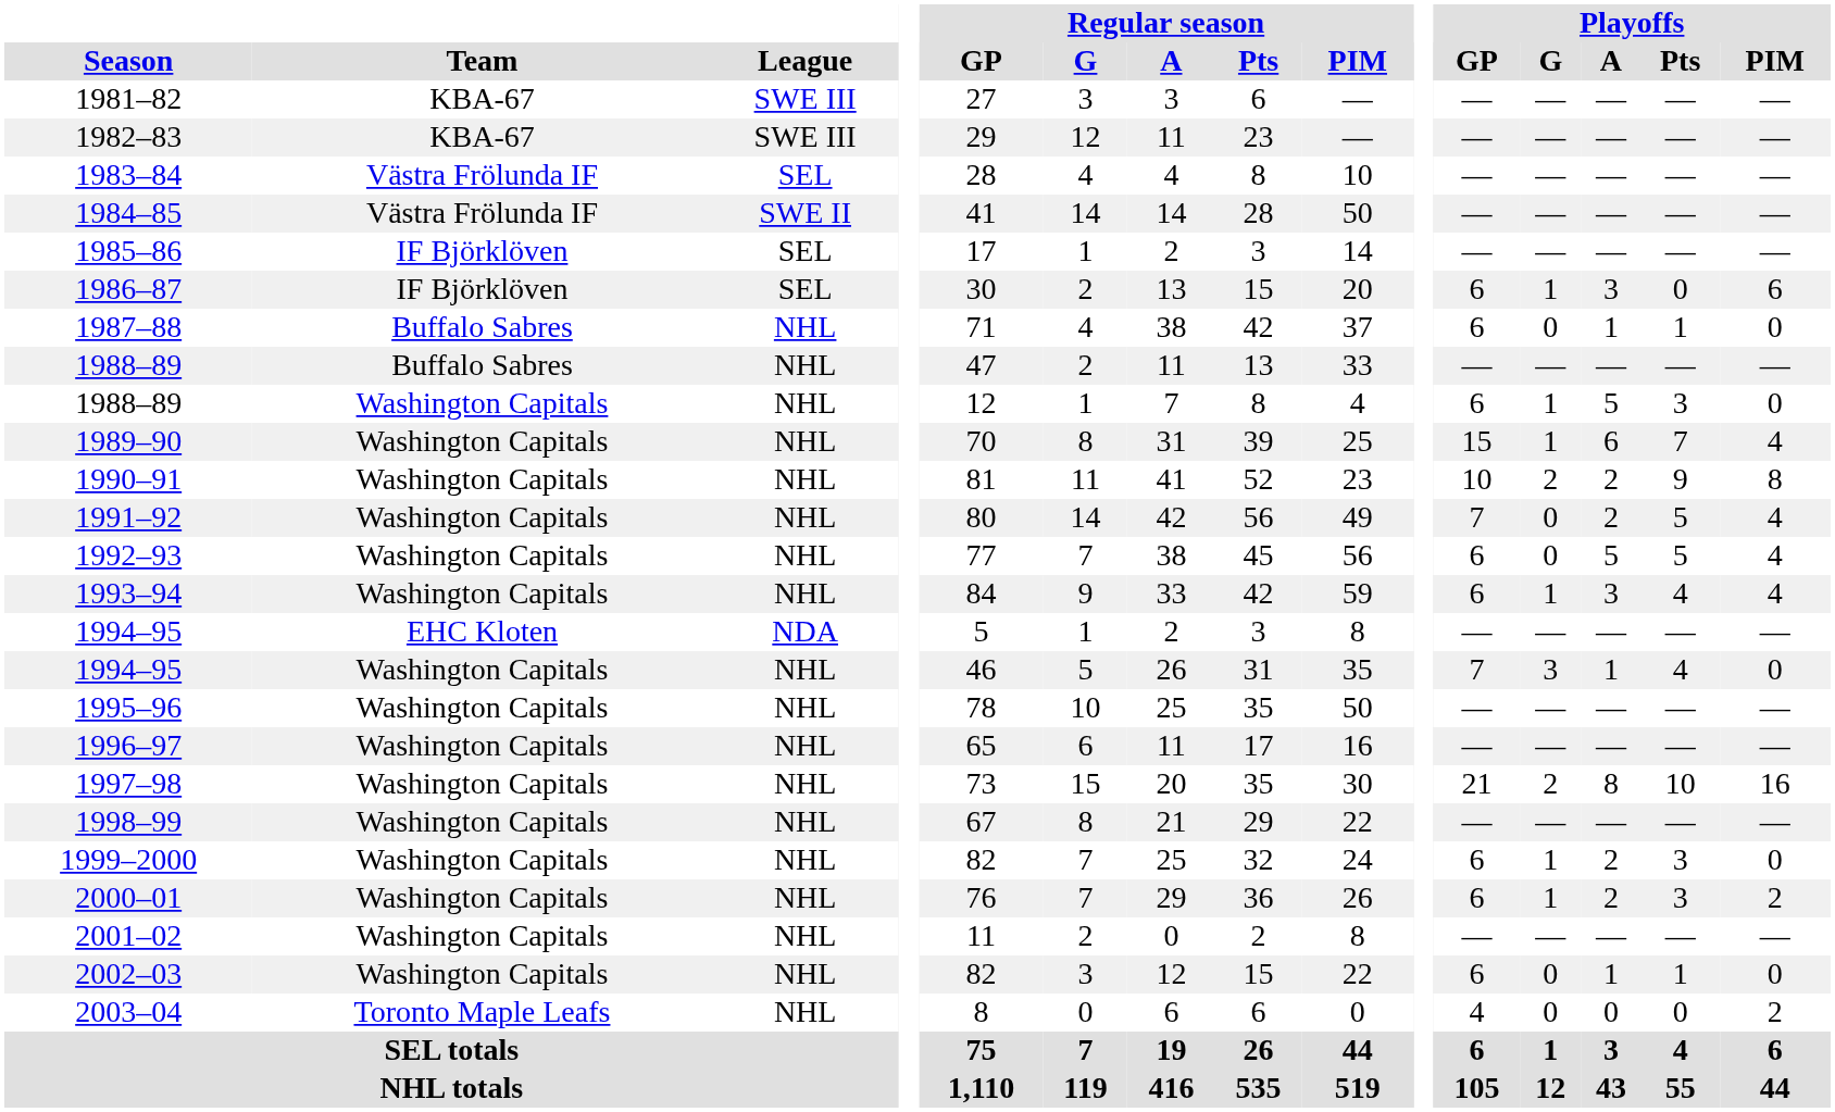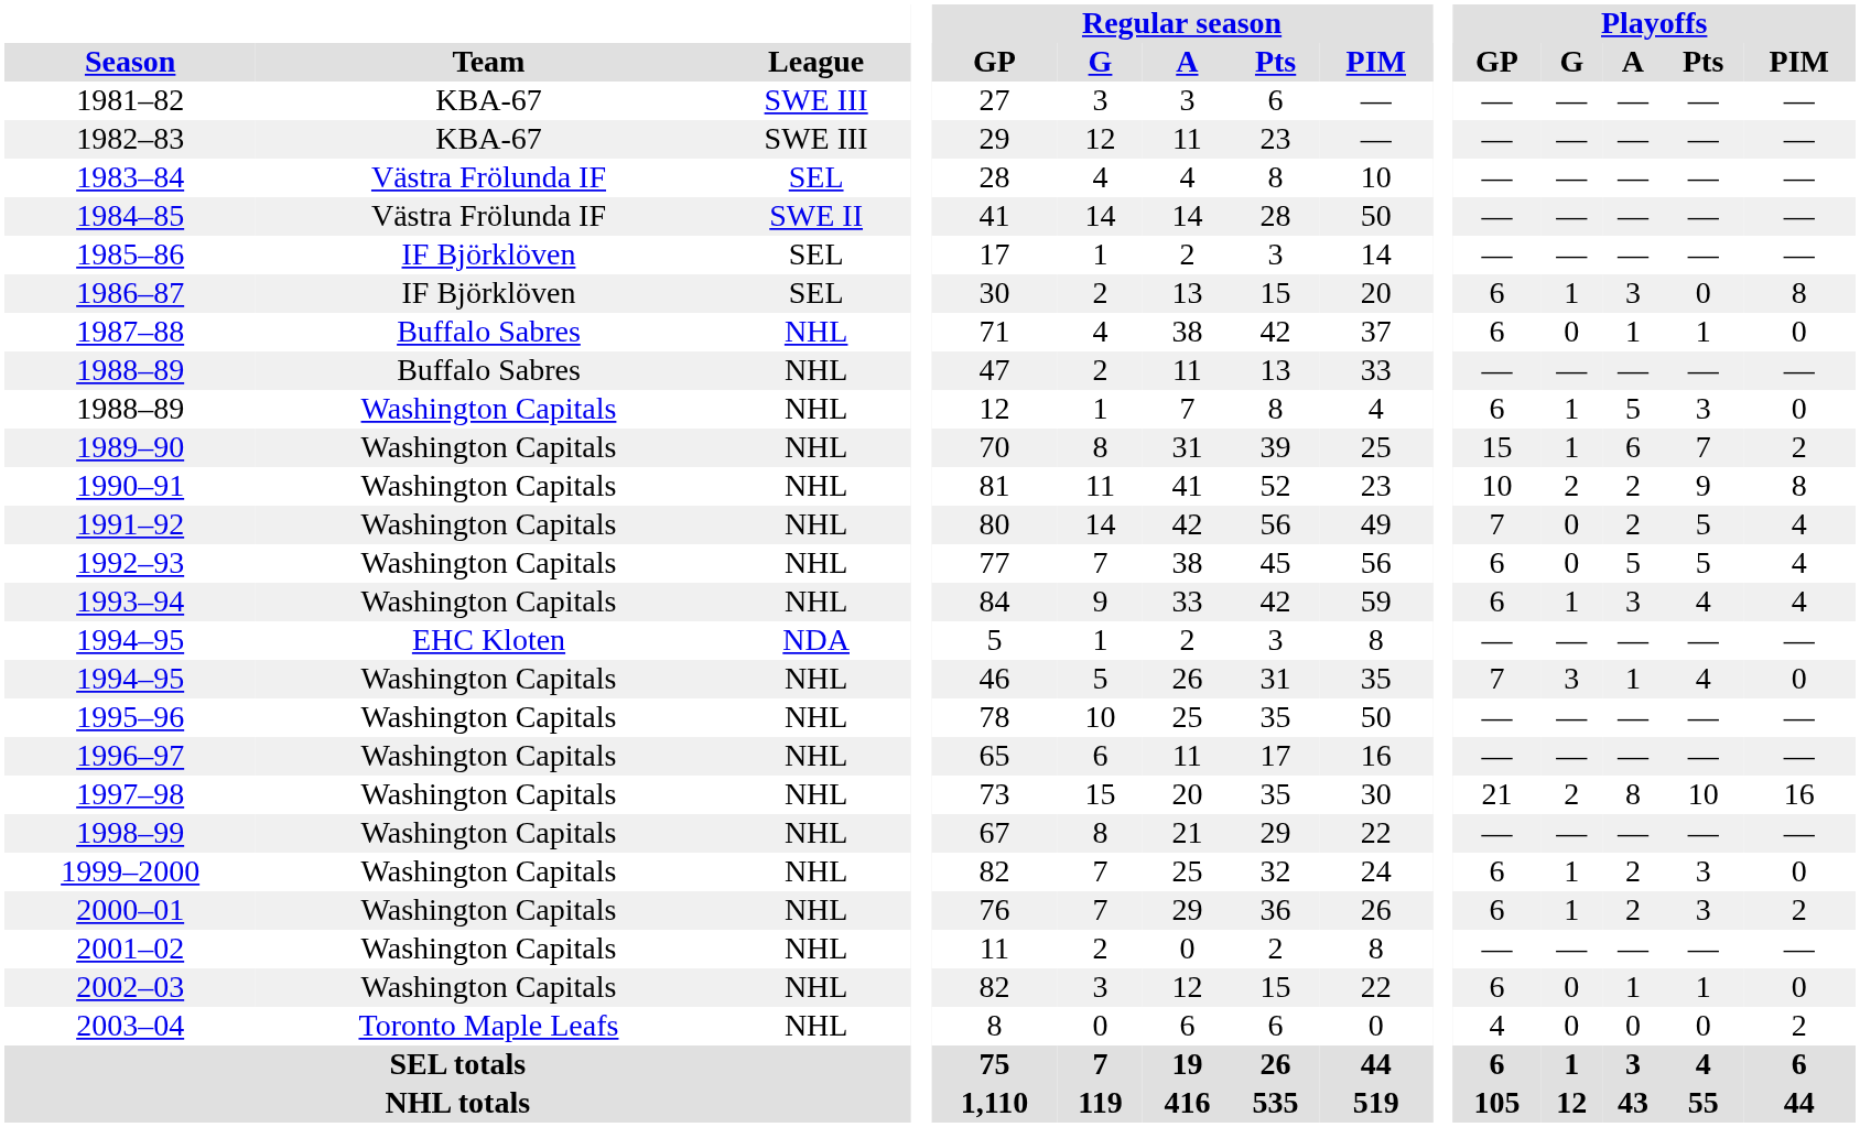 <table border="0" cellpadding="1" cellspacing="0" style="text-align:center; width:60em">
 <tr bgcolor="#e0e0e0">
 <th colspan="3" bgcolor="#ffffff"> </th>
 <th rowspan="99" bgcolor="#ffffff"> </th>
 <th colspan="5"><a href='#'>Regular season</a></th>
 <th rowspan="99" bgcolor="#ffffff"> </th>
 <th colspan="5"><a href='#'>Playoffs</a></th>
 </tr>
 <tr bgcolor="#e0e0e0">
 <th><a href='#'>Season</a></th>
 <th>Team</th>
 <th>League</th>
 <th>GP</th>
 <th><a href='#'>G</a></th>
 <th><a href='#'>A</a></th>
 <th><a href='#'>Pts</a></th>
 <th><a href='#'>PIM</a></th>
 <th>GP</th>
 <th>G</th>
 <th>A</th>
 <th>Pts</th>
 <th>PIM</th>
 </tr>
 <tr>
 <td>1981–82</td>
 <td>KBA-67</td>
 <td><a href='#'>SWE III</a></td>
 <td>27</td>
 <td>3</td>
 <td>3</td>
 <td>6</td>
 <td>—</td>
 <td>—</td>
 <td>—</td>
 <td>—</td>
 <td>—</td>
 <td>—</td>
 </tr>
 <tr bgcolor="#f0f0f0">
 <td>1982–83</td>
 <td>KBA-67</td>
 <td>SWE III</td>
 <td>29</td>
 <td>12</td>
 <td>11</td>
 <td>23</td>
 <td>—</td>
 <td>—</td>
 <td>—</td>
 <td>—</td>
 <td>—</td>
 <td>—</td>
 </tr>
 <tr>
 <td><a href='#'>1983–84</a></td>
 <td><a href='#'>Västra Frölunda IF</a></td>
 <td><a href='#'>SEL</a></td>
 <td>28</td>
 <td>4</td>
 <td>4</td>
 <td>8</td>
 <td>10</td>
 <td>—</td>
 <td>—</td>
 <td>—</td>
 <td>—</td>
 <td>—</td>
 </tr>
 <tr bgcolor="#f0f0f0">
 <td><a href='#'>1984–85</a></td>
 <td>Västra Frölunda IF</td>
 <td><a href='#'>SWE II</a></td>
 <td>41</td>
 <td>14</td>
 <td>14</td>
 <td>28</td>
 <td>50</td>
 <td>—</td>
 <td>—</td>
 <td>—</td>
 <td>—</td>
 <td>—</td>
 </tr>
 <tr>
 <td><a href='#'>1985–86</a></td>
 <td><a href='#'>IF Björklöven</a></td>
 <td>SEL</td>
 <td>17</td>
 <td>1</td>
 <td>2</td>
 <td>3</td>
 <td>14</td>
 <td>—</td>
 <td>—</td>
 <td>—</td>
 <td>—</td>
 <td>—</td>
 </tr>
 <tr bgcolor="#f0f0f0">
 <td><a href='#'>1986–87</a></td>
 <td>IF Björklöven</td>
 <td>SEL</td>
 <td>30</td>
 <td>2</td>
 <td>13</td>
 <td>15</td>
 <td>20</td>
 <td>6</td>
 <td>1</td>
 <td>3</td>
 <td>0</td>
-<td>6</td>
+<td>8</td>
 </tr>
 <tr>
 <td><a href='#'>1987–88</a></td>
 <td><a href='#'>Buffalo Sabres</a></td>
 <td><a href='#'>NHL</a></td>
 <td>71</td>
 <td>4</td>
 <td>38</td>
 <td>42</td>
 <td>37</td>
 <td>6</td>
 <td>0</td>
 <td>1</td>
 <td>1</td>
 <td>0</td>
 </tr>
 <tr bgcolor="#f0f0f0">
 <td><a href='#'>1988–89</a></td>
 <td>Buffalo Sabres</td>
 <td>NHL</td>
 <td>47</td>
 <td>2</td>
 <td>11</td>
 <td>13</td>
 <td>33</td>
 <td>—</td>
 <td>—</td>
 <td>—</td>
 <td>—</td>
 <td>—</td>
 </tr>
 <tr>
 <td>1988–89</td>
 <td><a href='#'>Washington Capitals</a></td>
 <td>NHL</td>
 <td>12</td>
 <td>1</td>
 <td>7</td>
 <td>8</td>
 <td>4</td>
 <td>6</td>
 <td>1</td>
 <td>5</td>
 <td>3</td>
 <td>0</td>
 </tr>
 <tr bgcolor="#f0f0f0">
 <td><a href='#'>1989–90</a></td>
 <td>Washington Capitals</td>
 <td>NHL</td>
 <td>70</td>
 <td>8</td>
 <td>31</td>
 <td>39</td>
 <td>25</td>
 <td>15</td>
 <td>1</td>
 <td>6</td>
 <td>7</td>
-<td>4</td>
+<td>2</td>
 </tr>
 <tr>
 <td><a href='#'>1990–91</a></td>
 <td>Washington Capitals</td>
 <td>NHL</td>
 <td>81</td>
 <td>11</td>
 <td>41</td>
 <td>52</td>
 <td>23</td>
 <td>10</td>
 <td>2</td>
 <td>2</td>
 <td>9</td>
 <td>8</td>
 </tr>
 <tr bgcolor="#f0f0f0">
 <td><a href='#'>1991–92</a></td>
 <td>Washington Capitals</td>
 <td>NHL</td>
 <td>80</td>
 <td>14</td>
 <td>42</td>
 <td>56</td>
 <td>49</td>
 <td>7</td>
 <td>0</td>
 <td>2</td>
 <td>5</td>
 <td>4</td>
 </tr>
 <tr>
 <td><a href='#'>1992–93</a></td>
 <td>Washington Capitals</td>
 <td>NHL</td>
 <td>77</td>
 <td>7</td>
 <td>38</td>
 <td>45</td>
 <td>56</td>
 <td>6</td>
 <td>0</td>
 <td>5</td>
 <td>5</td>
 <td>4</td>
 </tr>
 <tr bgcolor="#f0f0f0">
 <td><a href='#'>1993–94</a></td>
 <td>Washington Capitals</td>
 <td>NHL</td>
 <td>84</td>
 <td>9</td>
 <td>33</td>
 <td>42</td>
 <td>59</td>
 <td>6</td>
 <td>1</td>
 <td>3</td>
 <td>4</td>
 <td>4</td>
 </tr>
 <tr>
 <td><a href='#'>1994–95</a></td>
 <td><a href='#'>EHC Kloten</a></td>
 <td><a href='#'>NDA</a></td>
 <td>5</td>
 <td>1</td>
 <td>2</td>
 <td>3</td>
 <td>8</td>
 <td>—</td>
 <td>—</td>
 <td>—</td>
 <td>—</td>
 <td>—</td>
 </tr>
 <tr bgcolor="#f0f0f0">
 <td><a href='#'>1994–95</a></td>
 <td>Washington Capitals</td>
 <td>NHL</td>
 <td>46</td>
 <td>5</td>
 <td>26</td>
 <td>31</td>
 <td>35</td>
 <td>7</td>
 <td>3</td>
 <td>1</td>
 <td>4</td>
 <td>0</td>
 </tr>
 <tr>
 <td><a href='#'>1995–96</a></td>
 <td>Washington Capitals</td>
 <td>NHL</td>
 <td>78</td>
 <td>10</td>
 <td>25</td>
 <td>35</td>
 <td>50</td>
 <td>—</td>
 <td>—</td>
 <td>—</td>
 <td>—</td>
 <td>—</td>
 </tr>
 <tr bgcolor="#f0f0f0">
 <td><a href='#'>1996–97</a></td>
 <td>Washington Capitals</td>
 <td>NHL</td>
 <td>65</td>
 <td>6</td>
 <td>11</td>
 <td>17</td>
 <td>16</td>
 <td>—</td>
 <td>—</td>
 <td>—</td>
 <td>—</td>
 <td>—</td>
 </tr>
 <tr>
 <td><a href='#'>1997–98</a></td>
 <td>Washington Capitals</td>
 <td>NHL</td>
 <td>73</td>
 <td>15</td>
 <td>20</td>
 <td>35</td>
 <td>30</td>
 <td>21</td>
 <td>2</td>
 <td>8</td>
 <td>10</td>
 <td>16</td>
 </tr>
 <tr bgcolor="#f0f0f0">
 <td><a href='#'>1998–99</a></td>
 <td>Washington Capitals</td>
 <td>NHL</td>
 <td>67</td>
 <td>8</td>
 <td>21</td>
 <td>29</td>
 <td>22</td>
 <td>—</td>
 <td>—</td>
 <td>—</td>
 <td>—</td>
 <td>—</td>
 </tr>
 <tr>
 <td><a href='#'>1999–2000</a></td>
 <td>Washington Capitals</td>
 <td>NHL</td>
 <td>82</td>
 <td>7</td>
 <td>25</td>
 <td>32</td>
 <td>24</td>
 <td>6</td>
 <td>1</td>
 <td>2</td>
 <td>3</td>
 <td>0</td>
 </tr>
 <tr bgcolor="#f0f0f0">
 <td><a href='#'>2000–01</a></td>
 <td>Washington Capitals</td>
 <td>NHL</td>
 <td>76</td>
 <td>7</td>
 <td>29</td>
 <td>36</td>
 <td>26</td>
 <td>6</td>
 <td>1</td>
 <td>2</td>
 <td>3</td>
 <td>2</td>
 </tr>
 <tr>
 <td><a href='#'>2001–02</a></td>
 <td>Washington Capitals</td>
 <td>NHL</td>
 <td>11</td>
 <td>2</td>
 <td>0</td>
 <td>2</td>
 <td>8</td>
 <td>—</td>
 <td>—</td>
 <td>—</td>
 <td>—</td>
 <td>—</td>
 </tr>
 <tr bgcolor="#f0f0f0">
 <td><a href='#'>2002–03</a></td>
 <td>Washington Capitals</td>
 <td>NHL</td>
 <td>82</td>
 <td>3</td>
 <td>12</td>
 <td>15</td>
 <td>22</td>
 <td>6</td>
 <td>0</td>
 <td>1</td>
 <td>1</td>
 <td>0</td>
 </tr>
 <tr>
 <td><a href='#'>2003–04</a></td>
 <td><a href='#'>Toronto Maple Leafs</a></td>
 <td>NHL</td>
 <td>8</td>
 <td>0</td>
 <td>6</td>
 <td>6</td>
 <td>0</td>
 <td>4</td>
 <td>0</td>
 <td>0</td>
 <td>0</td>
 <td>2</td>
 </tr>
 <tr bgcolor="#e0e0e0">
 <th colspan="3">SEL totals</th>
 <th>75</th>
 <th>7</th>
 <th>19</th>
 <th>26</th>
 <th>44</th>
 <th>6</th>
 <th>1</th>
 <th>3</th>
 <th>4</th>
 <th>6</th>
 </tr>
 <tr bgcolor="#e0e0e0">
 <th colspan="3">NHL totals</th>
 <th>1,110</th>
 <th>119</th>
 <th>416</th>
 <th>535</th>
 <th>519</th>
 <th>105</th>
 <th>12</th>
 <th>43</th>
 <th>55</th>
 <th>44</th>
 </tr>
 </table>
